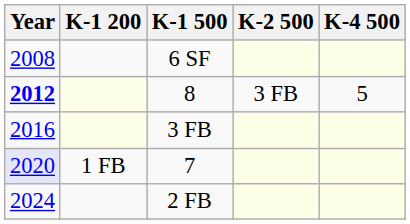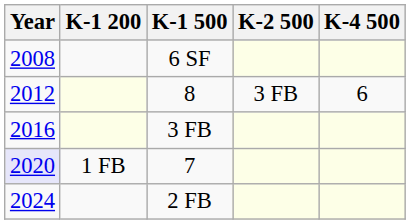 <table class="wikitable" style="text-align:center;">
 <tr>
 <th>Year</th>
 <th>K-1 200</th>
 <th>K-1 500</th>
 <th>K-2 500</th>
 <th>K-4 500</th>
 </tr>
 <tr>
 <td><a href='#'>2008</a></td>
 <td></td>
 <td>6 SF</td>
 <td style="background:#fdffe7"></td>
 <td style="background:#fdffe7"></td>
 </tr>
 <tr>
-<td><strong><a href='#'>2012</a></strong></td>
+<td><a href='#'>2012</a></td>
 <td style="background:#fdffe7"></td>
 <td>8</td>
 <td>3 FB</td>
-<td>5</td>
+<td>6</td>
 </tr>
 <tr>
 <td><a href='#'>2016</a></td>
 <td style="background:#fdffe7"></td>
 <td>3 FB</td>
 <td style="background:#fdffe7"></td>
 <td style="background:#fdffe7"></td>
 </tr>
 <tr>
 <td style="background: lavender;"><a href='#'>2020</a></td>
 <td>1 FB</td>
 <td>7</td>
 <td style="background:#fdffe7"></td>
 <td style="background:#fdffe7"></td>
 </tr>
 <tr>
 <td><a href='#'>2024</a></td>
 <td></td>
 <td>2 FB</td>
 <td style="background:#fdffe7"></td>
 <td style="background:#fdffe7"></td>
 </tr>
 </table>
